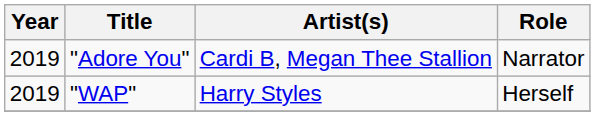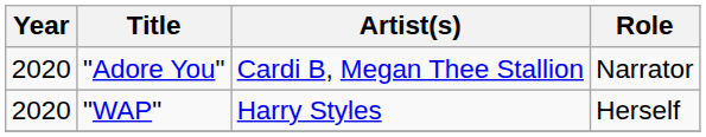 <table class="wikitable">
 <tr>
 <th>Year</th>
 <th>Title</th>
 <th>Artist(s)</th>
 <th>Role</th>
 </tr>
 <tr>
-<td>2019</td>
+<td>2020</td>
 <td>"<a href='#'>Adore You</a>"</td>
 <td><a href='#'>Cardi B</a>, <a href='#'>Megan Thee Stallion</a></td>
 <td>Narrator</td>
 </tr>
 <tr>
-<td>2019</td>
+<td>2020</td>
 <td>"<a href='#'>WAP</a>"</td>
 <td><a href='#'>Harry Styles</a></td>
 <td>Herself</td>
 </tr>
 <tr>
 </tr>
 </table>
